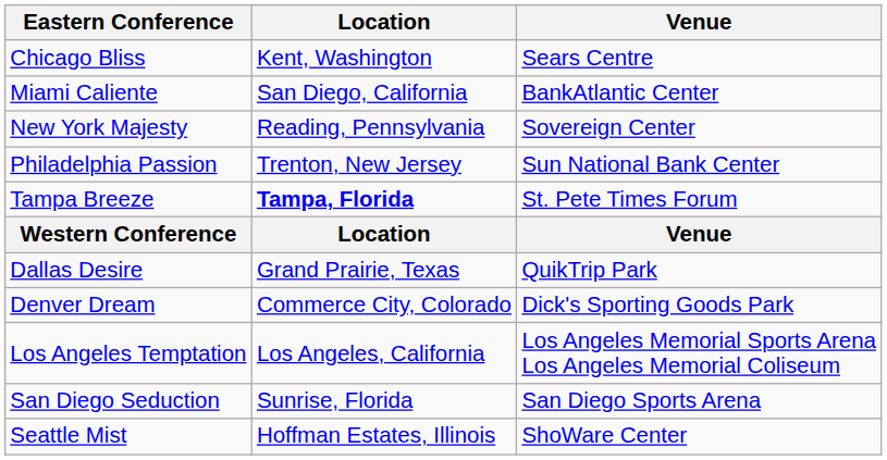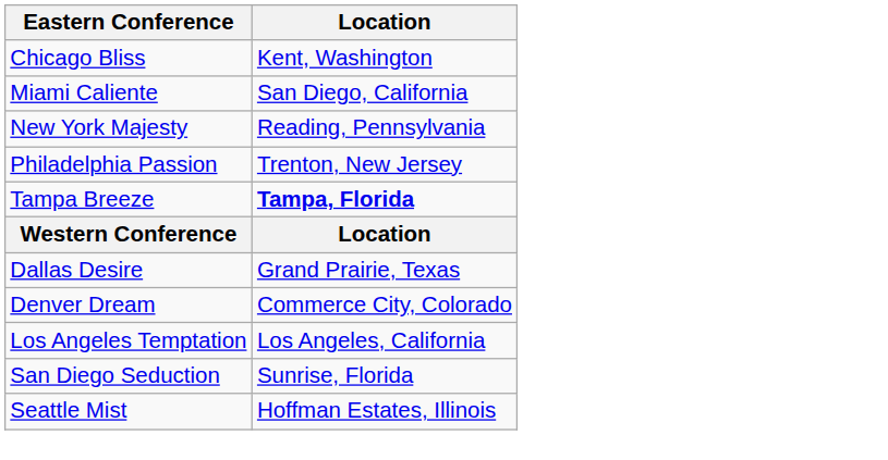 <table class="wikitable">
 <tr>
 <th>Eastern Conference</th>
 <th>Location</th>
-<th>Venue</th>
 </tr>
 <tr>
 <td><a href='#'>Chicago Bliss</a></td>
 <td><a href='#'>Kent, Washington</a></td>
-<td><a href='#'>Sears Centre</a></td>
 </tr>
 <tr>
 <td><a href='#'>Miami Caliente</a></td>
 <td><a href='#'>San Diego, California</a></td>
-<td><a href='#'>BankAtlantic Center</a></td>
 </tr>
 <tr>
 <td><a href='#'>New York Majesty</a></td>
 <td><a href='#'>Reading, Pennsylvania</a></td>
-<td><a href='#'>Sovereign Center</a></td>
 </tr>
 <tr>
 <td><a href='#'>Philadelphia Passion</a></td>
 <td><a href='#'>Trenton, New Jersey</a></td>
-<td><a href='#'>Sun National Bank Center</a></td>
 </tr>
 <tr>
 <td><a href='#'>Tampa Breeze</a></td>
 <td><strong><a href='#'>Tampa, Florida</a></strong></td>
-<td><a href='#'>St. Pete Times Forum</a></td>
 </tr>
 <tr>
 <th>Western Conference</th>
 <th>Location</th>
-<th>Venue</th>
 </tr>
 <tr>
 <td><a href='#'>Dallas Desire</a></td>
 <td><a href='#'>Grand Prairie, Texas</a></td>
-<td><a href='#'>QuikTrip Park</a></td>
 </tr>
 <tr>
 <td><a href='#'>Denver Dream</a></td>
 <td><a href='#'>Commerce City, Colorado</a></td>
-<td><a href='#'>Dick's Sporting Goods Park</a></td>
 </tr>
 <tr>
 <td><a href='#'>Los Angeles Temptation</a></td>
 <td><a href='#'>Los Angeles, California</a></td>
-<td><a href='#'>Los Angeles Memorial Sports Arena</a><br><a href='#'>Los Angeles Memorial Coliseum</a></td>
 </tr>
 <tr>
 <td><a href='#'>San Diego Seduction</a></td>
 <td><a href='#'>Sunrise, Florida</a></td>
-<td><a href='#'>San Diego Sports Arena</a></td>
 </tr>
 <tr>
 <td><a href='#'>Seattle Mist</a></td>
 <td><a href='#'>Hoffman Estates, Illinois</a></td>
-<td><a href='#'>ShoWare Center</a></td>
 </tr>
 </table>
